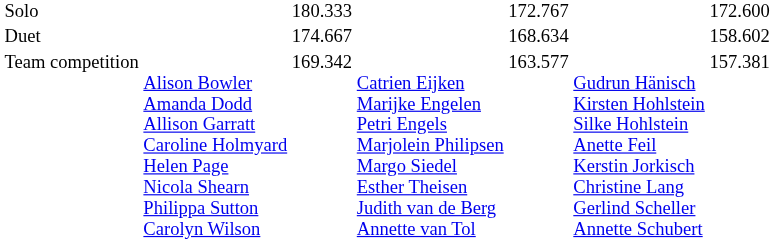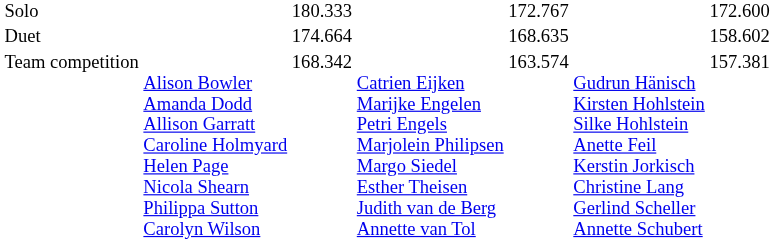 <table>
 <tr>
 <td>Solo</td>
 <td></td>
 <td>180.333</td>
 <td></td>
 <td>172.767</td>
 <td></td>
 <td>172.600</td>
 </tr>
 <tr>
 <td>Duet</td>
 <td><br></td>
-<td>174.667</td>
+<td>174.664</td>
 <td><br></td>
-<td>168.634</td>
+<td>168.635</td>
 <td><br></td>
 <td>158.602</td>
 </tr>
 <tr valign=top>
 <td>Team competition</td>
 <td><br><a href='#'>Alison Bowler</a><br><a href='#'>Amanda Dodd</a><br><a href='#'>Allison Garratt</a><br><a href='#'>Caroline Holmyard</a><br><a href='#'>Helen Page</a><br><a href='#'>Nicola Shearn</a><br><a href='#'>Philippa Sutton</a><br><a href='#'>Carolyn Wilson</a></td>
-<td>169.342</td>
+<td>168.342</td>
 <td><br><a href='#'>Catrien Eijken</a><br><a href='#'>Marijke Engelen</a><br><a href='#'>Petri Engels</a><br><a href='#'>Marjolein Philipsen</a><br><a href='#'>Margo Siedel</a><br><a href='#'>Esther Theisen</a><br><a href='#'>Judith van de Berg</a><br><a href='#'>Annette van Tol</a></td>
-<td>163.577</td>
+<td>163.574</td>
 <td><br><a href='#'>Gudrun Hänisch</a><br><a href='#'>Kirsten Hohlstein</a><br><a href='#'>Silke Hohlstein</a><br><a href='#'>Anette Feil</a><br><a href='#'>Kerstin Jorkisch</a><br><a href='#'>Christine Lang</a><br><a href='#'>Gerlind Scheller</a><br><a href='#'>Annette Schubert</a></td>
 <td>157.381</td>
 </tr>
 </table>
